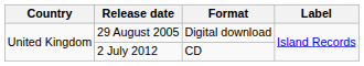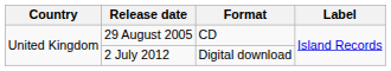 <table class="wikitable plainrowheaders">
 <tr>
 <th scope="col">Country</th>
 <th scope="col">Release date</th>
 <th scope="col">Format</th>
 <th scope="col">Label</th>
 </tr>
 <tr>
 <td rowspan="2">United Kingdom</td>
 <td>29 August 2005</td>
-<td>Digital download</td>
+<td>CD</td>
 <td rowspan="2"><a href='#'>Island Records</a></td>
 </tr>
 <tr>
 <td>2 July 2012</td>
-<td>CD</td>
+<td>Digital download</td>
 </tr>
 </table>
